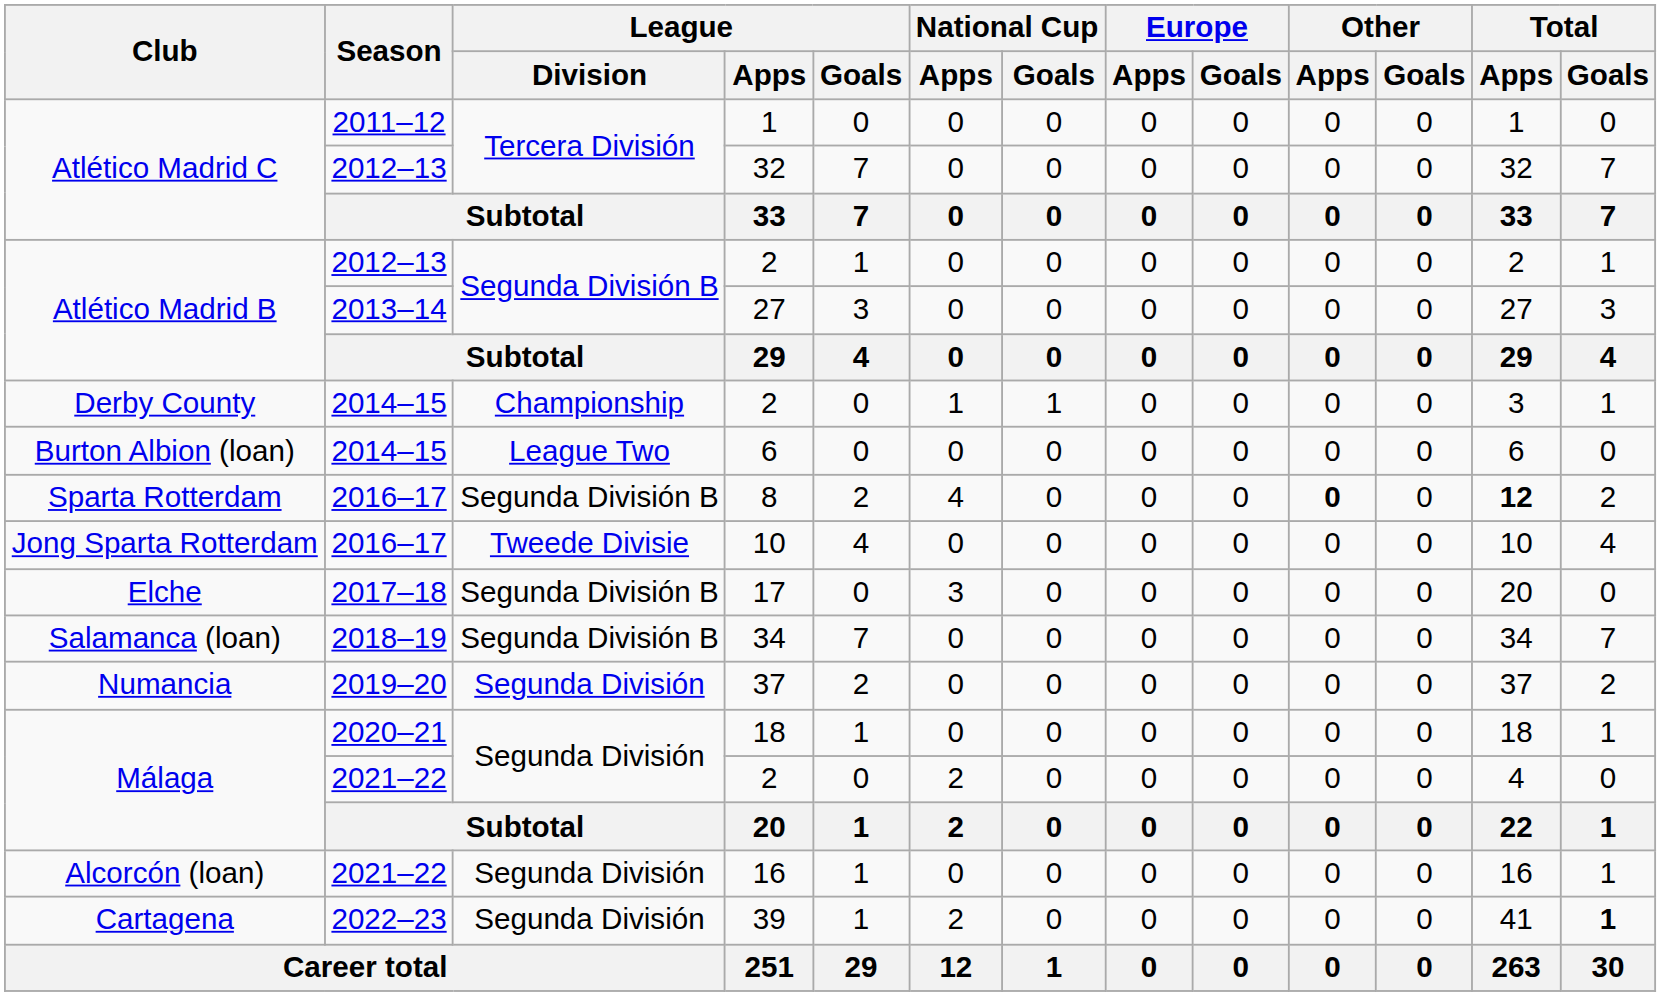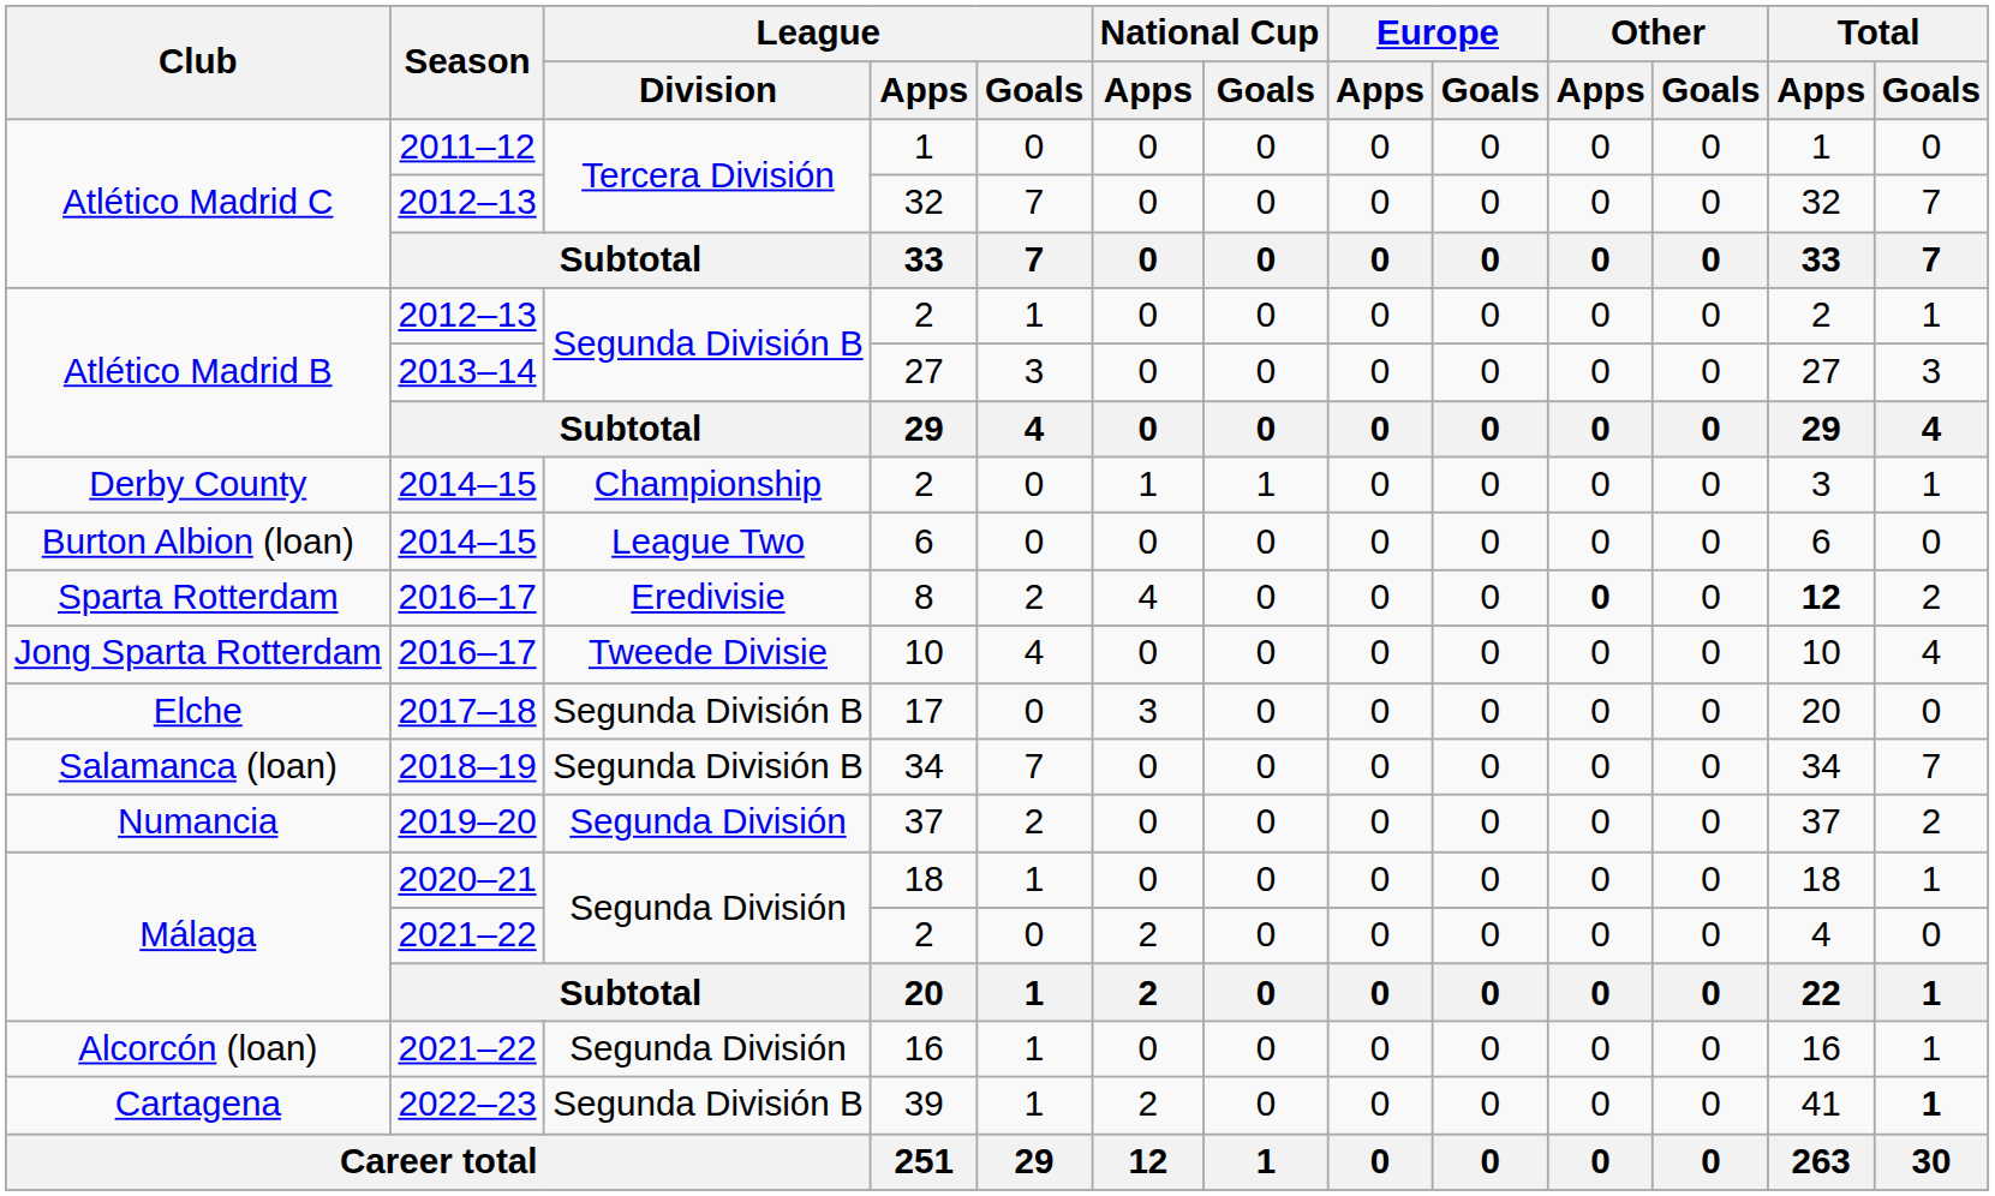 <table class="wikitable" style="text-align:center">
 <tr>
 <th rowspan=2>Club</th>
 <th rowspan=2>Season</th>
 <th colspan=3>League</th>
 <th colspan=2>National Cup</th>
 <th colspan=2><a href='#'>Europe</a></th>
 <th colspan=2>Other</th>
 <th colspan=2>Total</th>
 </tr>
 <tr>
 <th>Division</th>
 <th>Apps</th>
 <th>Goals</th>
 <th>Apps</th>
 <th>Goals</th>
 <th>Apps</th>
 <th>Goals</th>
 <th>Apps</th>
 <th>Goals</th>
 <th>Apps</th>
 <th>Goals</th>
 </tr>
 <tr>
 <td rowspan="3"><a href='#'>Atlético Madrid C</a></td>
 <td><a href='#'>2011–12</a></td>
 <td rowspan="2"><a href='#'>Tercera División</a></td>
 <td>1</td>
 <td>0</td>
 <td>0</td>
 <td>0</td>
 <td>0</td>
 <td>0</td>
 <td>0</td>
 <td>0</td>
 <td>1</td>
 <td>0</td>
 </tr>
 <tr>
 <td><a href='#'>2012–13</a></td>
 <td>32</td>
 <td>7</td>
 <td>0</td>
 <td>0</td>
 <td>0</td>
 <td>0</td>
 <td>0</td>
 <td>0</td>
 <td>32</td>
 <td>7</td>
 </tr>
 <tr>
 <th colspan=2>Subtotal</th>
 <th>33</th>
 <th>7</th>
 <th>0</th>
 <th>0</th>
 <th>0</th>
 <th>0</th>
 <th>0</th>
 <th>0</th>
 <th>33</th>
 <th>7</th>
 </tr>
 <tr>
 <td rowspan="3"><a href='#'>Atlético Madrid B</a></td>
 <td><a href='#'>2012–13</a></td>
 <td rowspan="2"><a href='#'>Segunda División B</a></td>
 <td>2</td>
 <td>1</td>
 <td>0</td>
 <td>0</td>
 <td>0</td>
 <td>0</td>
 <td>0</td>
 <td>0</td>
 <td>2</td>
 <td>1</td>
 </tr>
 <tr>
 <td><a href='#'>2013–14</a></td>
 <td>27</td>
 <td>3</td>
 <td>0</td>
 <td>0</td>
 <td>0</td>
 <td>0</td>
 <td>0</td>
 <td>0</td>
 <td>27</td>
 <td>3</td>
 </tr>
 <tr>
 <th colspan=2>Subtotal</th>
 <th>29</th>
 <th>4</th>
 <th>0</th>
 <th>0</th>
 <th>0</th>
 <th>0</th>
 <th>0</th>
 <th>0</th>
 <th>29</th>
 <th>4</th>
 </tr>
 <tr>
 <td rowspan="1"><a href='#'>Derby County</a></td>
 <td><a href='#'>2014–15</a></td>
 <td rowspan="1"><a href='#'>Championship</a></td>
 <td>2</td>
 <td>0</td>
 <td>1</td>
 <td>1</td>
 <td>0</td>
 <td>0</td>
 <td>0</td>
 <td>0</td>
 <td>3</td>
 <td>1</td>
 </tr>
 <tr>
 <td rowspan="1"><a href='#'>Burton Albion</a> (loan)</td>
 <td><a href='#'>2014–15</a></td>
 <td rowspan="1"><a href='#'>League Two</a></td>
 <td>6</td>
 <td>0</td>
 <td>0</td>
 <td>0</td>
 <td>0</td>
 <td>0</td>
 <td>0</td>
 <td>0</td>
 <td>6</td>
 <td>0</td>
 </tr>
 <tr>
 <td rowspan="1"><a href='#'>Sparta Rotterdam</a></td>
 <td><a href='#'>2016–17</a></td>
-<td rowspan="1">Segunda División B</td>
+<td rowspan="1"><a href='#'>Eredivisie</a></td>
 <td>8</td>
 <td>2</td>
 <td>4</td>
 <td>0</td>
 <td>0</td>
 <td>0</td>
 <td><strong>0</strong></td>
 <td>0</td>
 <td><strong>12</strong></td>
 <td>2</td>
 </tr>
 <tr>
 <td rowspan="1"><a href='#'>Jong Sparta Rotterdam</a></td>
 <td><a href='#'>2016–17</a></td>
 <td rowspan="1"><a href='#'>Tweede Divisie</a></td>
 <td>10</td>
 <td>4</td>
 <td>0</td>
 <td>0</td>
 <td>0</td>
 <td>0</td>
 <td>0</td>
 <td>0</td>
 <td>10</td>
 <td>4</td>
 </tr>
 <tr>
 <td rowspan="1"><a href='#'>Elche</a></td>
 <td><a href='#'>2017–18</a></td>
 <td rowspan="1">Segunda División B</td>
 <td>17</td>
 <td>0</td>
 <td>3</td>
 <td>0</td>
 <td>0</td>
 <td>0</td>
 <td>0</td>
 <td>0</td>
 <td>20</td>
 <td>0</td>
 </tr>
 <tr>
 <td rowspan="1"><a href='#'>Salamanca</a> (loan)</td>
 <td><a href='#'>2018–19</a></td>
 <td rowspan="1">Segunda División B</td>
 <td>34</td>
 <td>7</td>
 <td>0</td>
 <td>0</td>
 <td>0</td>
 <td>0</td>
 <td>0</td>
 <td>0</td>
 <td>34</td>
 <td>7</td>
 </tr>
 <tr>
 <td rowspan="1"><a href='#'>Numancia</a></td>
 <td><a href='#'>2019–20</a></td>
 <td rowspan="1"><a href='#'>Segunda División</a></td>
 <td>37</td>
 <td>2</td>
 <td>0</td>
 <td>0</td>
 <td>0</td>
 <td>0</td>
 <td>0</td>
 <td>0</td>
 <td>37</td>
 <td>2</td>
 </tr>
 <tr>
 <td rowspan="3"><a href='#'>Málaga</a></td>
 <td><a href='#'>2020–21</a></td>
 <td rowspan="2">Segunda División</td>
 <td>18</td>
 <td>1</td>
 <td>0</td>
 <td>0</td>
 <td>0</td>
 <td>0</td>
 <td>0</td>
 <td>0</td>
 <td>18</td>
 <td>1</td>
 </tr>
 <tr>
 <td><a href='#'>2021–22</a></td>
 <td>2</td>
 <td>0</td>
 <td>2</td>
 <td>0</td>
 <td>0</td>
 <td>0</td>
 <td>0</td>
 <td>0</td>
 <td>4</td>
 <td>0</td>
 </tr>
 <tr>
 <th colspan=2>Subtotal</th>
 <th>20</th>
 <th>1</th>
 <th>2</th>
 <th>0</th>
 <th>0</th>
 <th>0</th>
 <th>0</th>
 <th>0</th>
 <th>22</th>
 <th>1</th>
 </tr>
 <tr>
 <td rowspan="1"><a href='#'>Alcorcón</a> (loan)</td>
 <td><a href='#'>2021–22</a></td>
 <td rowspan="1">Segunda División</td>
 <td>16</td>
 <td>1</td>
 <td>0</td>
 <td>0</td>
 <td>0</td>
 <td>0</td>
 <td>0</td>
 <td>0</td>
 <td>16</td>
 <td>1</td>
 </tr>
 <tr>
 <td rowspan="1"><a href='#'>Cartagena</a></td>
 <td><a href='#'>2022–23</a></td>
-<td rowspan="1">Segunda División</td>
+<td rowspan="1">Segunda División B</td>
 <td>39</td>
 <td>1</td>
 <td>2</td>
 <td>0</td>
 <td>0</td>
 <td>0</td>
 <td>0</td>
 <td>0</td>
 <td>41</td>
 <td><strong>1</strong></td>
 </tr>
 <tr>
 <th colspan="3">Career total</th>
 <th>251</th>
 <th>29</th>
 <th>12</th>
 <th>1</th>
 <th>0</th>
 <th>0</th>
 <th>0</th>
 <th>0</th>
 <th>263</th>
 <th>30</th>
 </tr>
 </table>
